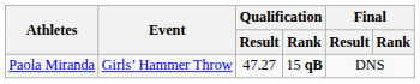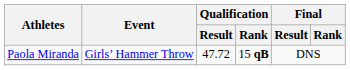 <table class="wikitable" border="1" style="font-size:90%">
 <tr>
 <th rowspan=2>Athletes</th>
 <th rowspan=2>Event</th>
 <th colspan=2>Qualification</th>
 <th colspan=2>Final</th>
 </tr>
 <tr>
 <th>Result</th>
 <th>Rank</th>
 <th>Result</th>
 <th>Rank</th>
 </tr>
 <tr>
 <td><a href='#'>Paola Miranda</a></td>
 <td><a href='#'>Girls’ Hammer Throw</a></td>
-<td align=center>47.27</td>
+<td align=center>47.72</td>
 <td align=center>15 <strong>qB</strong></td>
 <td align=center colspan=2>DNS</td>
 </tr>
 </table>
